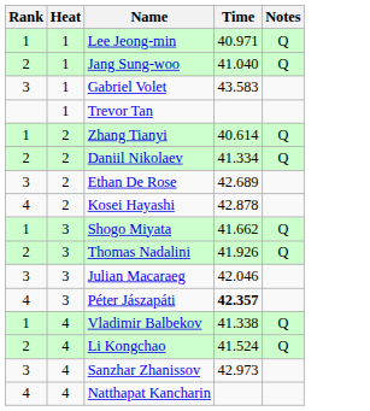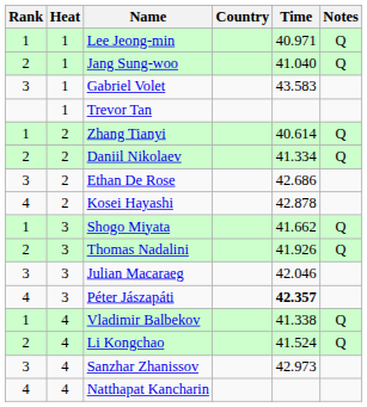 <table class="wikitable sortable" style="text-align:center">
 <tr>
 <th>Rank</th>
 <th>Heat</th>
 <th>Name</th>
+<th>Country</th>
 <th>Time</th>
 <th>Notes</th>
 </tr>
 <tr bgcolor=ccffcc>
 <td>1</td>
 <td>1</td>
 <td align=left><a href='#'>Lee Jeong-min</a></td>
+<td align=left></td>
 <td>40.971</td>
 <td>Q</td>
 </tr>
 <tr bgcolor=ccffcc>
 <td>2</td>
 <td>1</td>
 <td align=left><a href='#'>Jang Sung-woo</a></td>
+<td align=left></td>
 <td>41.040</td>
 <td>Q</td>
 </tr>
 <tr>
 <td>3</td>
 <td>1</td>
 <td align=left><a href='#'>Gabriel Volet</a></td>
+<td align=left></td>
 <td>43.583</td>
 <td></td>
 </tr>
 <tr>
 <td></td>
 <td>1</td>
 <td align=left><a href='#'>Trevor Tan</a></td>
+<td align=left></td>
 <td></td>
 <td></td>
 </tr>
 <tr bgcolor=ccffcc>
 <td>1</td>
 <td>2</td>
 <td align=left><a href='#'>Zhang Tianyi</a></td>
+<td align=left></td>
 <td>40.614</td>
 <td>Q</td>
 </tr>
 <tr bgcolor=ccffcc>
 <td>2</td>
 <td>2</td>
 <td align=left><a href='#'>Daniil Nikolaev</a></td>
+<td align=left></td>
 <td>41.334</td>
 <td>Q</td>
 </tr>
 <tr>
 <td>3</td>
 <td>2</td>
 <td align=left><a href='#'>Ethan De Rose</a></td>
-<td>42.689</td>
+<td align=left></td>
+<td>42.686</td>
 <td></td>
 </tr>
 <tr>
 <td>4</td>
 <td>2</td>
 <td align=left><a href='#'>Kosei Hayashi</a></td>
+<td align=left></td>
 <td>42.878</td>
 <td></td>
 </tr>
 <tr bgcolor=ccffcc>
 <td>1</td>
 <td>3</td>
 <td align=left><a href='#'>Shogo Miyata</a></td>
+<td align=left></td>
 <td>41.662</td>
 <td>Q</td>
 </tr>
 <tr bgcolor=ccffcc>
 <td>2</td>
 <td>3</td>
 <td align=left><a href='#'>Thomas Nadalini</a></td>
+<td align=left></td>
 <td>41.926</td>
 <td>Q</td>
 </tr>
 <tr>
 <td>3</td>
 <td>3</td>
 <td align=left><a href='#'>Julian Macaraeg</a></td>
+<td align=left></td>
 <td>42.046</td>
 <td></td>
 </tr>
 <tr>
 <td>4</td>
 <td>3</td>
 <td align=left><a href='#'>Péter Jászapáti</a></td>
+<td align=left></td>
 <td><strong>42.357</strong></td>
 <td></td>
 </tr>
 <tr bgcolor=ccffcc>
 <td>1</td>
 <td>4</td>
 <td align=left><a href='#'>Vladimir Balbekov</a></td>
+<td align=left></td>
 <td>41.338</td>
 <td>Q</td>
 </tr>
 <tr bgcolor=ccffcc>
 <td>2</td>
 <td>4</td>
 <td align=left><a href='#'>Li Kongchao</a></td>
+<td align=left></td>
 <td>41.524</td>
 <td>Q</td>
 </tr>
 <tr>
 <td>3</td>
 <td>4</td>
 <td align=left><a href='#'>Sanzhar Zhanissov</a></td>
+<td align=left></td>
 <td>42.973</td>
 <td></td>
 </tr>
 <tr>
 <td>4</td>
 <td>4</td>
 <td align=left><a href='#'>Natthapat Kancharin</a></td>
+<td align=left></td>
 <td></td>
 <td></td>
 </tr>
 </table>
